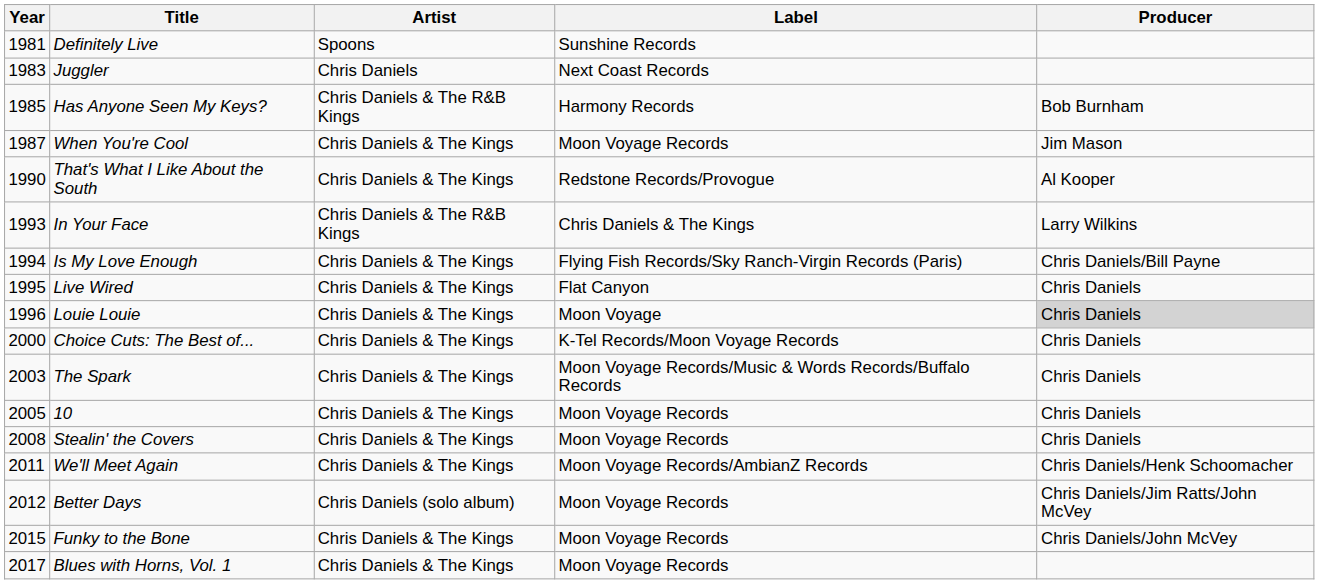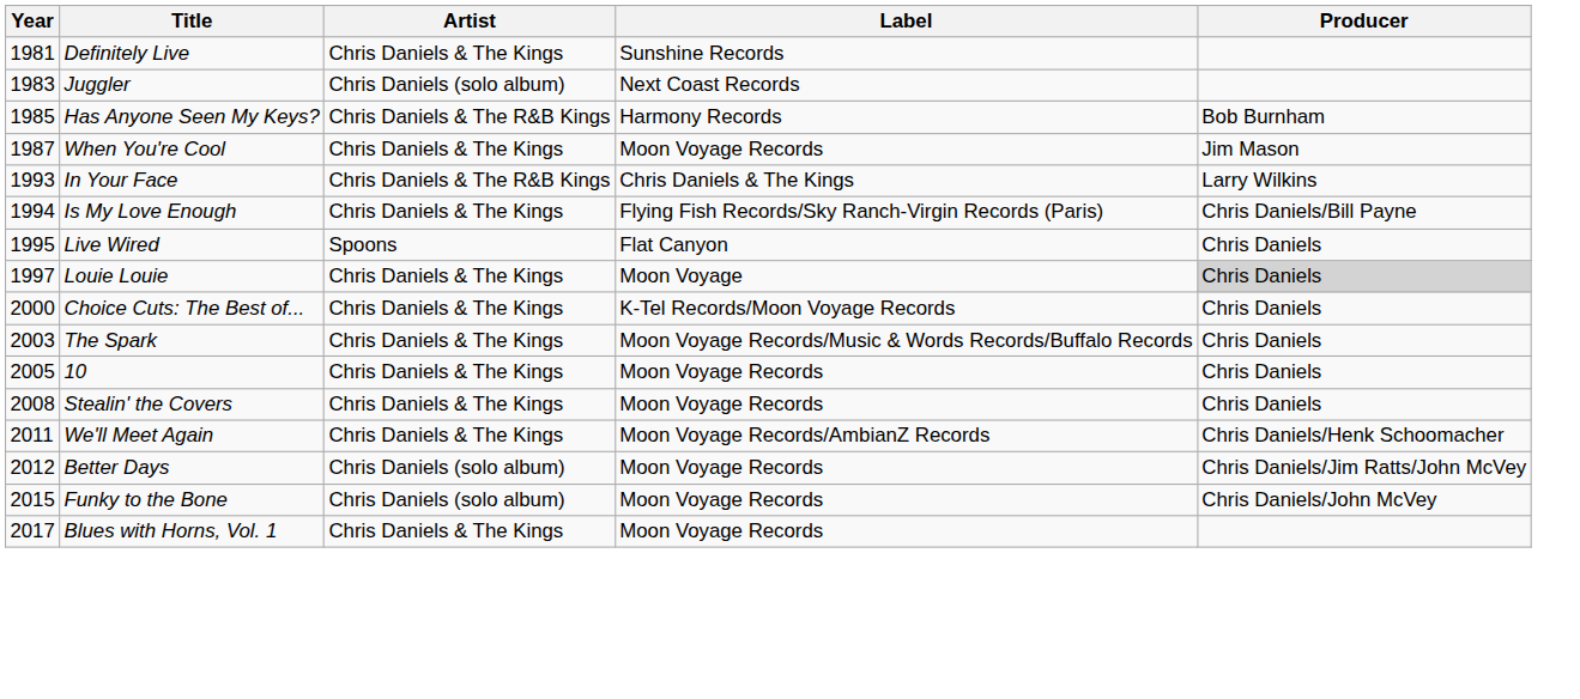 <table class="wikitable">
 <tr>
 <th>Year</th>
 <th>Title</th>
 <th>Artist</th>
 <th>Label</th>
 <th>Producer</th>
 </tr>
 <tr>
 <td>1981</td>
 <td><em>Definitely Live</em></td>
-<td>Spoons</td>
+<td>Chris Daniels & The Kings</td>
 <td>Sunshine Records</td>
 <td></td>
 </tr>
 <tr>
 <td>1983</td>
 <td><em>Juggler</em></td>
-<td>Chris Daniels</td>
+<td>Chris Daniels (solo album)</td>
 <td>Next Coast Records</td>
 <td></td>
 </tr>
 <tr>
 <td>1985</td>
 <td><em>Has Anyone Seen My Keys?</em></td>
 <td>Chris Daniels & The R&B Kings</td>
 <td>Harmony Records</td>
 <td>Bob Burnham</td>
 </tr>
 <tr>
 <td>1987</td>
 <td><em>When You're Cool</em></td>
 <td>Chris Daniels & The Kings</td>
 <td>Moon Voyage Records</td>
 <td>Jim Mason</td>
 </tr>
 <tr>
-<td>1990</td>
-<td><em>That's What I Like About the South</em></td>
-<td>Chris Daniels & The Kings</td>
-<td>Redstone Records/Provogue</td>
-<td>Al Kooper</td>
-</tr>
-<tr>
 <td>1993</td>
 <td><em>In Your Face</em></td>
 <td>Chris Daniels & The R&B Kings</td>
 <td>Chris Daniels & The Kings</td>
 <td>Larry Wilkins</td>
 </tr>
 <tr>
 <td>1994</td>
 <td><em>Is My Love Enough</em></td>
 <td>Chris Daniels & The Kings</td>
 <td>Flying Fish Records/Sky Ranch-Virgin Records (Paris)</td>
 <td>Chris Daniels/Bill Payne</td>
 </tr>
 <tr>
 <td>1995</td>
 <td><em>Live Wired</em></td>
-<td>Chris Daniels & The Kings</td>
+<td>Spoons</td>
 <td>Flat Canyon</td>
 <td>Chris Daniels</td>
 </tr>
 <tr>
-<td>1996</td>
+<td>1997</td>
 <td><em>Louie Louie</em></td>
 <td>Chris Daniels & The Kings</td>
 <td>Moon Voyage</td>
 <td style="background: lightgrey;">Chris Daniels</td>
 </tr>
 <tr>
 <td>2000</td>
 <td><em>Choice Cuts: The Best of...</em></td>
 <td>Chris Daniels & The Kings</td>
 <td>K-Tel Records/Moon Voyage Records</td>
 <td>Chris Daniels</td>
 </tr>
 <tr>
 <td>2003</td>
 <td><em>The Spark</em></td>
 <td>Chris Daniels & The Kings</td>
 <td>Moon Voyage Records/Music & Words Records/Buffalo Records</td>
 <td>Chris Daniels</td>
 </tr>
 <tr>
 <td>2005</td>
 <td><em>10</em></td>
 <td>Chris Daniels & The Kings</td>
 <td>Moon Voyage Records</td>
 <td>Chris Daniels</td>
 </tr>
 <tr>
 <td>2008</td>
 <td><em>Stealin' the Covers</em></td>
 <td>Chris Daniels & The Kings</td>
 <td>Moon Voyage Records</td>
 <td>Chris Daniels</td>
 </tr>
 <tr>
 <td>2011</td>
 <td><em>We'll Meet Again</em></td>
 <td>Chris Daniels & The Kings</td>
 <td>Moon Voyage Records/AmbianZ Records</td>
 <td>Chris Daniels/Henk Schoomacher</td>
 </tr>
 <tr>
 <td>2012</td>
 <td><em>Better Days</em></td>
 <td>Chris Daniels (solo album)</td>
 <td>Moon Voyage Records</td>
 <td>Chris Daniels/Jim Ratts/John McVey</td>
 </tr>
 <tr>
 <td>2015</td>
 <td><em>Funky to the Bone</em></td>
-<td>Chris Daniels & The Kings</td>
+<td>Chris Daniels (solo album)</td>
 <td>Moon Voyage Records</td>
 <td>Chris Daniels/John McVey</td>
 </tr>
 <tr>
 <td>2017</td>
 <td><em>Blues with Horns, Vol. 1</em></td>
 <td>Chris Daniels & The Kings</td>
 <td>Moon Voyage Records</td>
 <td></td>
 </tr>
 </table>
